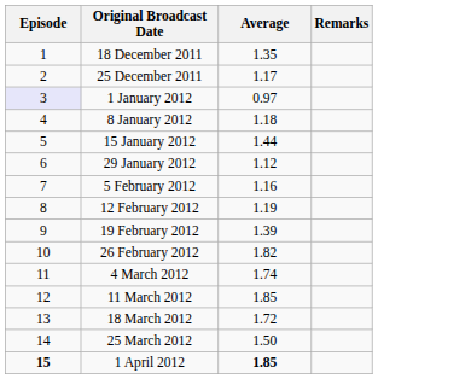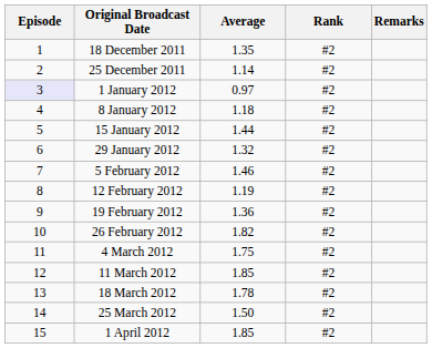 <table class="wikitable" style="text-align:center">
 <tr>
 <th width=80>Episode</th>
 <th width=150>Original Broadcast Date</th>
 <th width=100>Average</th>
+<th width=100>Rank</th>
 <th>Remarks</th>
 </tr>
 <tr>
 <td>1</td>
 <td>18 December 2011</td>
 <td>1.35</td>
+<td>#2</td>
 <td></td>
 </tr>
 <tr>
 <td>2</td>
 <td>25 December 2011</td>
-<td>1.17</td>
+<td>1.14</td>
+<td>#2</td>
 <td></td>
 </tr>
 <tr>
 <td style="background: lavender;">3</td>
 <td>1 January 2012</td>
 <td>0.97</td>
+<td>#2</td>
 <td></td>
 </tr>
 <tr>
 <td>4</td>
 <td>8 January 2012</td>
 <td>1.18</td>
+<td>#2</td>
 <td></td>
 </tr>
 <tr>
 <td>5</td>
 <td>15 January 2012</td>
 <td>1.44</td>
+<td>#2</td>
 <td></td>
 </tr>
 <tr>
 <td>6</td>
 <td>29 January 2012</td>
-<td>1.12</td>
+<td>1.32</td>
+<td>#2</td>
 <td></td>
 </tr>
 <tr>
 <td>7</td>
 <td>5 February 2012</td>
-<td>1.16</td>
+<td>1.46</td>
+<td>#2</td>
 <td></td>
 </tr>
 <tr>
 <td>8</td>
 <td>12 February 2012</td>
 <td>1.19</td>
+<td>#2</td>
 <td></td>
 </tr>
 <tr>
 <td>9</td>
 <td>19 February 2012</td>
-<td>1.39</td>
+<td>1.36</td>
+<td>#2</td>
 <td></td>
 </tr>
 <tr>
 <td>10</td>
 <td>26 February 2012</td>
 <td>1.82</td>
+<td>#2</td>
 <td></td>
 </tr>
 <tr>
 <td>11</td>
 <td>4 March 2012</td>
-<td>1.74</td>
+<td>1.75</td>
+<td>#2</td>
 <td></td>
 </tr>
 <tr>
 <td>12</td>
 <td>11 March 2012</td>
 <td>1.85</td>
+<td>#2</td>
 <td></td>
 </tr>
 <tr>
 <td>13</td>
 <td>18 March 2012</td>
-<td>1.72</td>
+<td>1.78</td>
+<td>#2</td>
 <td></td>
 </tr>
 <tr>
 <td>14</td>
 <td>25 March 2012</td>
 <td>1.50</td>
+<td>#2</td>
 <td></td>
 </tr>
 <tr>
-<td><strong>15</strong></td>
+<td>15</td>
 <td>1 April 2012</td>
-<td><strong>1.85</strong></td>
+<td>1.85</td>
+<td>#2</td>
 <td></td>
 </tr>
 </table>
